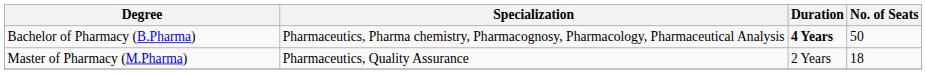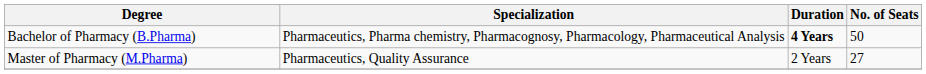 <table class="wikitable">
 <tr>
 <th width=30%>Degree</th>
 <th>Specialization</th>
 <th>Duration</th>
 <th>No. of Seats</th>
 </tr>
 <tr>
 <td width=30%>Bachelor of Pharmacy (<a href='#'>B.Pharma</a>)</td>
 <td>Pharmaceutics, Pharma chemistry, Pharmacognosy, Pharmacology, Pharmaceutical Analysis</td>
 <td><strong>4 Years</strong></td>
 <td>50</td>
 </tr>
 <tr>
 <td width=30%>Master of Pharmacy (<a href='#'>M.Pharma</a>)</td>
 <td>Pharmaceutics, Quality Assurance</td>
 <td>2 Years</td>
-<td>18</td>
+<td>27</td>
 </tr>
 <tr>
 </tr>
 </table>
